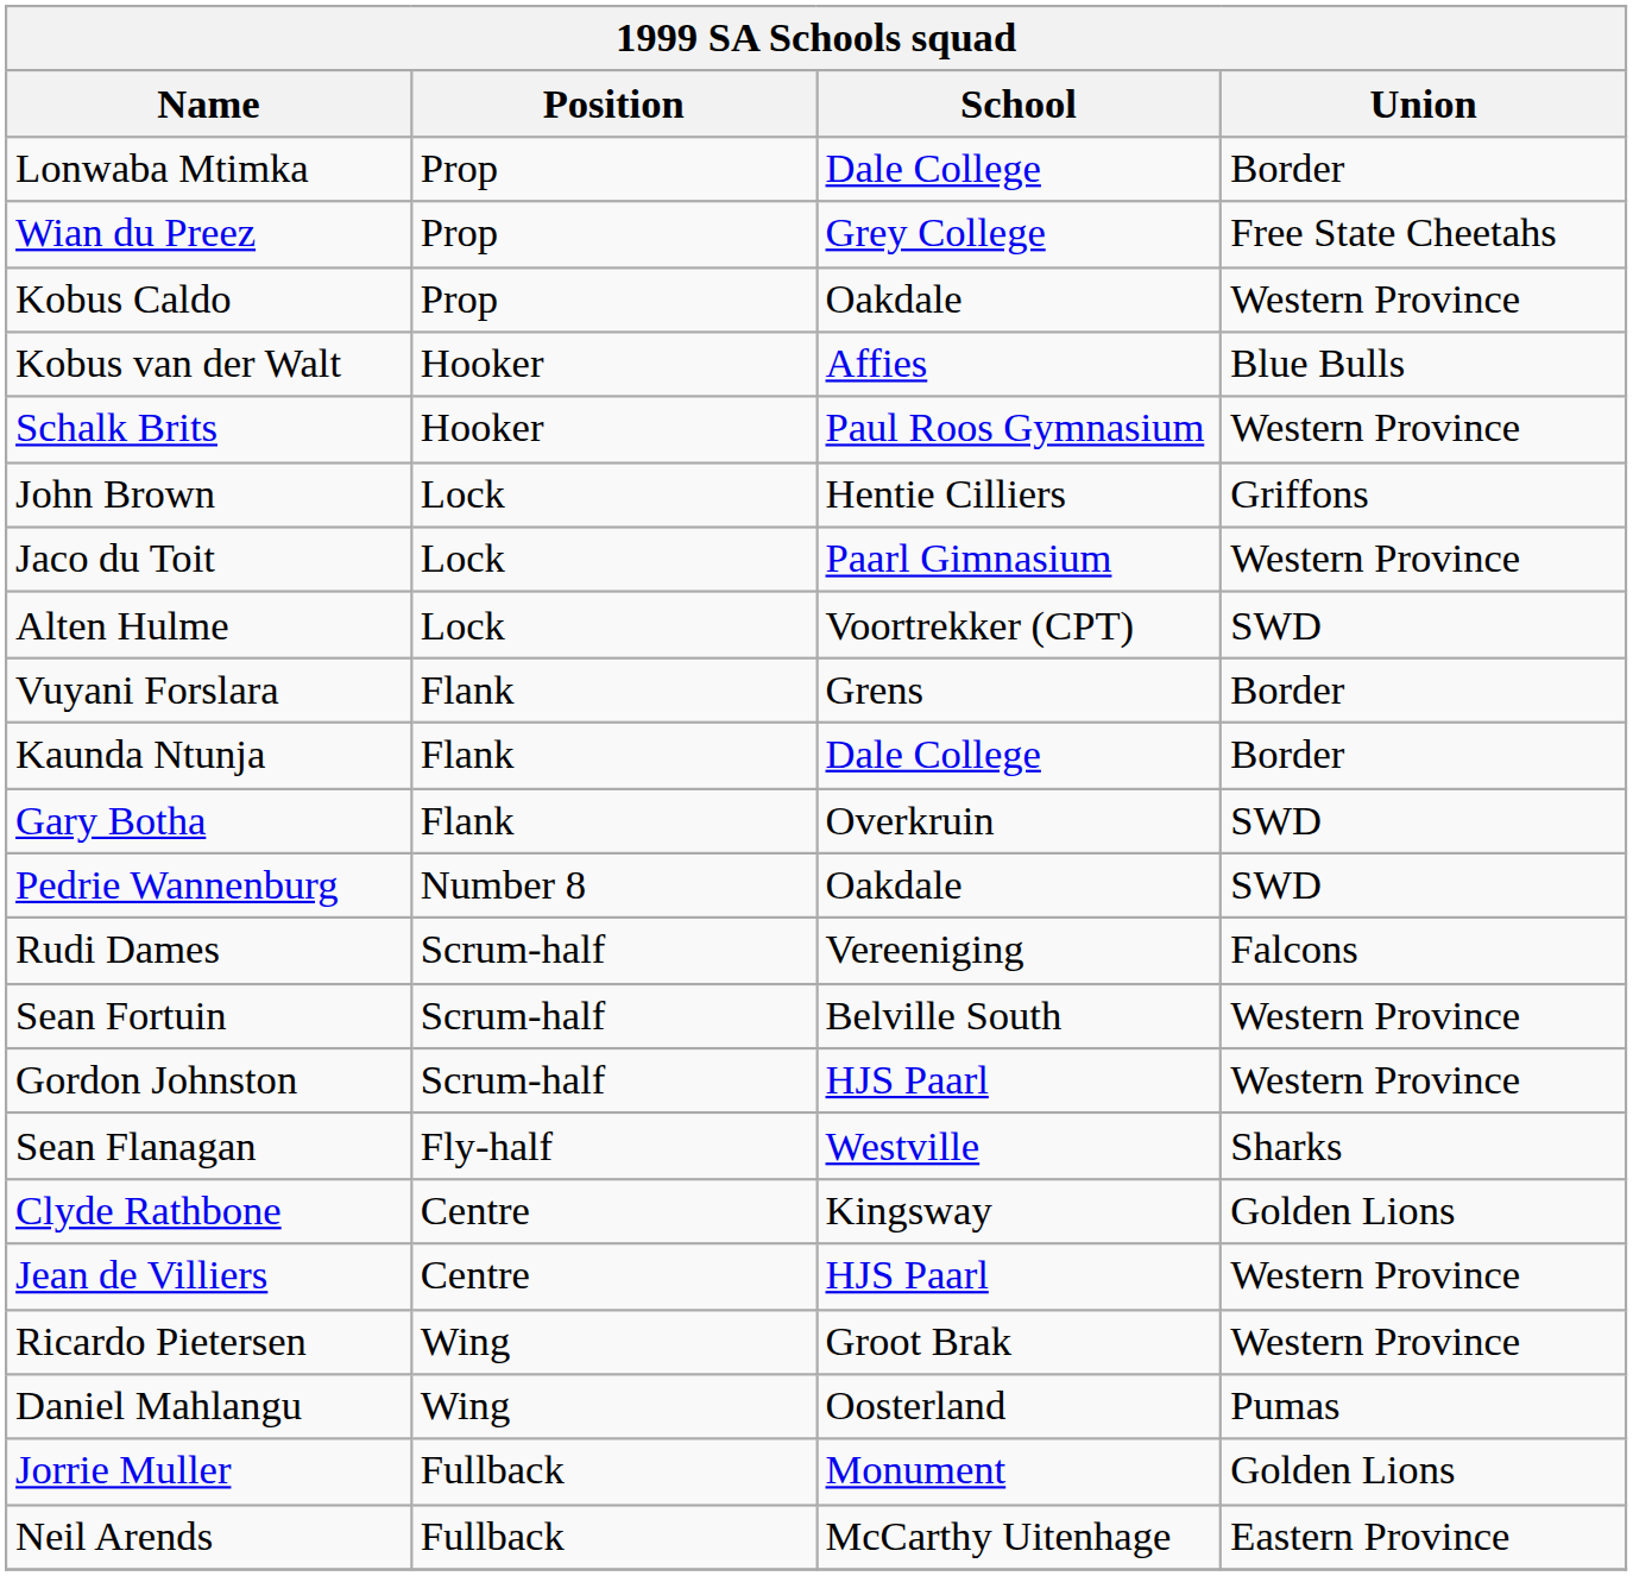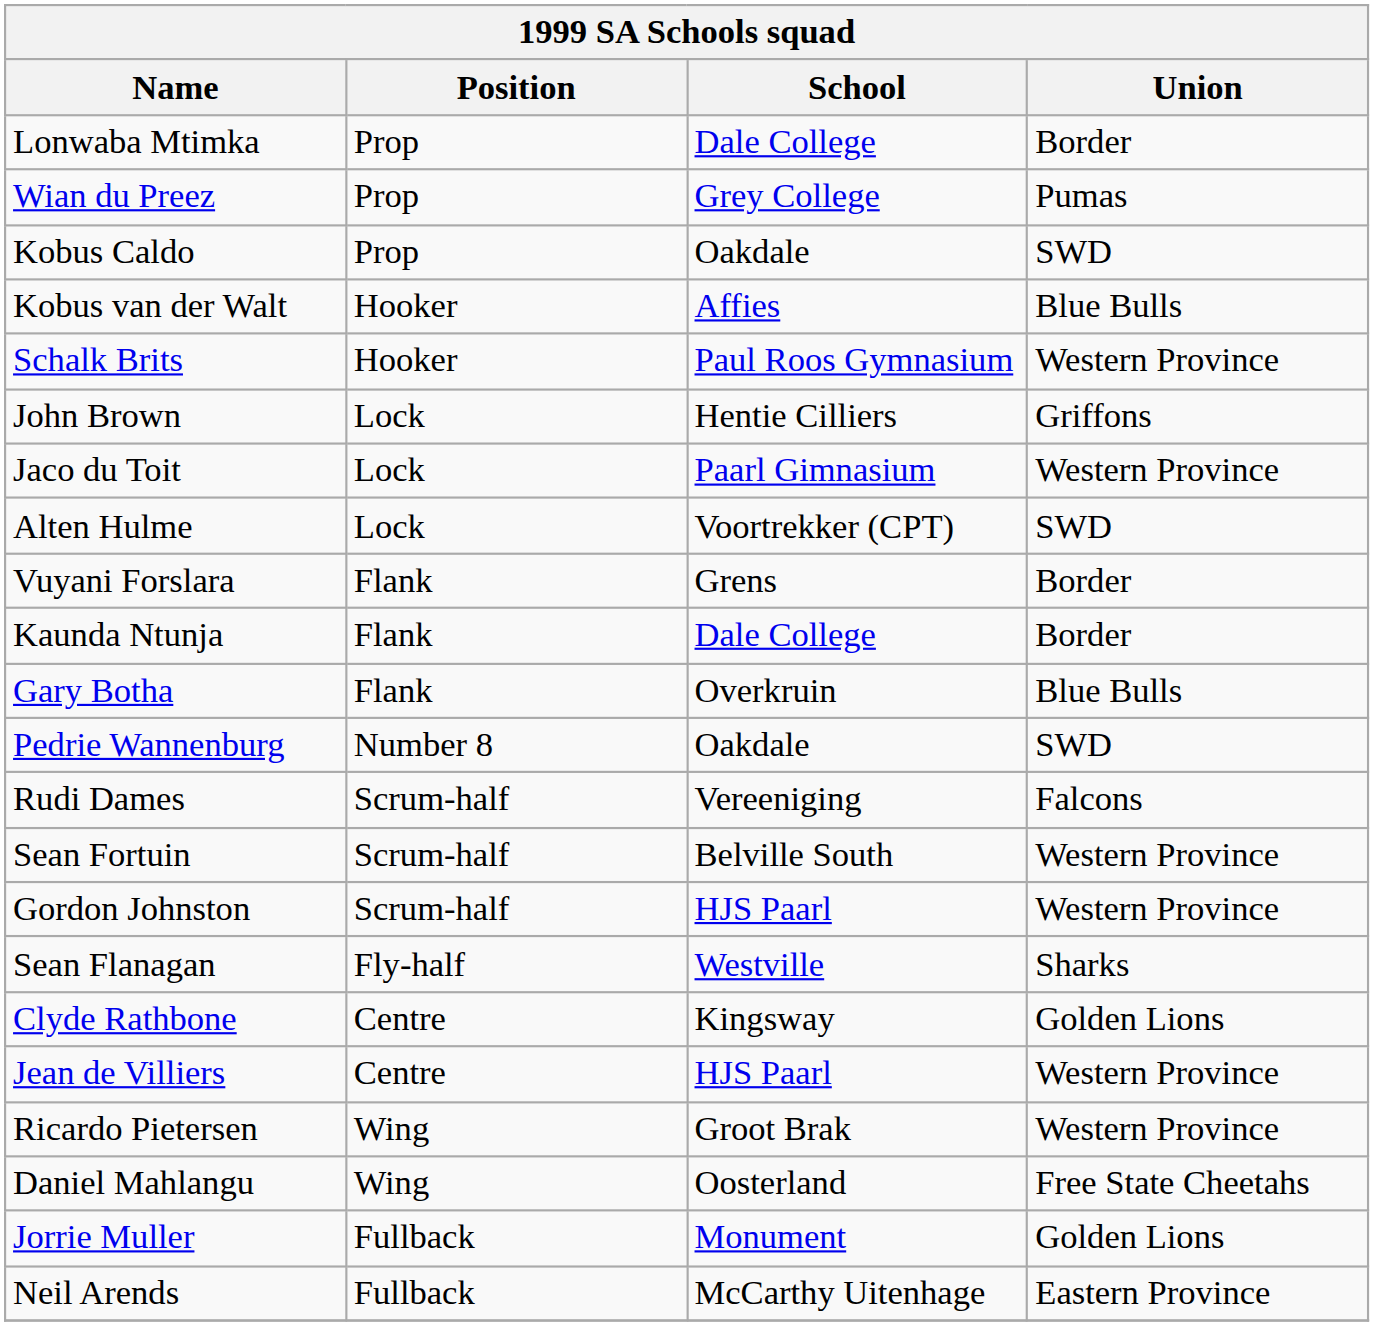 <table class="wikitable" style="text-align:left; width:50%">
 <tr>
 <th colspan="100%">1999 SA Schools squad</th>
 </tr>
 <tr>
 <th style="width:25%;">Name</th>
 <th style="width:25%;">Position</th>
 <th style="width:25%;">School</th>
 <th style="width:25%;">Union</th>
 </tr>
 <tr>
 <td>Lonwaba Mtimka</td>
 <td>Prop</td>
 <td><a href='#'>Dale College</a></td>
 <td>Border</td>
 </tr>
 <tr>
 <td><a href='#'>Wian du Preez</a></td>
 <td>Prop</td>
 <td><a href='#'>Grey College</a></td>
-<td>Free State Cheetahs</td>
+<td>Pumas</td>
 </tr>
 <tr>
 <td>Kobus Caldo</td>
 <td>Prop</td>
 <td>Oakdale</td>
-<td>Western Province</td>
+<td>SWD</td>
 </tr>
 <tr>
 <td>Kobus van der Walt</td>
 <td>Hooker</td>
 <td><a href='#'>Affies</a></td>
 <td>Blue Bulls</td>
 </tr>
 <tr>
 <td><a href='#'>Schalk Brits</a></td>
 <td>Hooker</td>
 <td><a href='#'>Paul Roos Gymnasium</a></td>
 <td>Western Province</td>
 </tr>
 <tr>
 <td>John Brown</td>
 <td>Lock</td>
 <td>Hentie Cilliers</td>
 <td>Griffons</td>
 </tr>
 <tr>
 <td>Jaco du Toit</td>
 <td>Lock</td>
 <td><a href='#'>Paarl Gimnasium</a></td>
 <td>Western Province</td>
 </tr>
 <tr>
 <td>Alten Hulme</td>
 <td>Lock</td>
 <td>Voortrekker (CPT)</td>
 <td>SWD</td>
 </tr>
 <tr>
 <td>Vuyani Forslara</td>
 <td>Flank</td>
 <td>Grens</td>
 <td>Border</td>
 </tr>
 <tr>
 <td>Kaunda Ntunja</td>
 <td>Flank</td>
 <td><a href='#'>Dale College</a></td>
 <td>Border</td>
 </tr>
 <tr>
 <td><a href='#'>Gary Botha</a></td>
 <td>Flank</td>
 <td>Overkruin</td>
-<td>SWD</td>
+<td>Blue Bulls</td>
 </tr>
 <tr>
 <td><a href='#'>Pedrie Wannenburg</a></td>
 <td>Number 8</td>
 <td>Oakdale</td>
 <td>SWD</td>
 </tr>
 <tr>
 <td>Rudi Dames</td>
 <td>Scrum-half</td>
 <td>Vereeniging</td>
 <td>Falcons</td>
 </tr>
 <tr>
 <td>Sean Fortuin</td>
 <td>Scrum-half</td>
 <td>Belville South</td>
 <td>Western Province</td>
 </tr>
 <tr>
 <td>Gordon Johnston</td>
 <td>Scrum-half</td>
 <td><a href='#'>HJS Paarl</a></td>
 <td>Western Province</td>
 </tr>
 <tr>
 <td>Sean Flanagan</td>
 <td>Fly-half</td>
 <td><a href='#'>Westville</a></td>
 <td>Sharks</td>
 </tr>
 <tr>
 <td><a href='#'>Clyde Rathbone</a></td>
 <td>Centre</td>
 <td>Kingsway</td>
 <td>Golden Lions</td>
 </tr>
 <tr>
 <td><a href='#'>Jean de Villiers</a></td>
 <td>Centre</td>
 <td><a href='#'>HJS Paarl</a></td>
 <td>Western Province</td>
 </tr>
 <tr>
 <td>Ricardo Pietersen</td>
 <td>Wing</td>
 <td>Groot Brak</td>
 <td>Western Province</td>
 </tr>
 <tr>
 <td>Daniel Mahlangu</td>
 <td>Wing</td>
 <td>Oosterland</td>
-<td>Pumas</td>
+<td>Free State Cheetahs</td>
 </tr>
 <tr>
 <td><a href='#'>Jorrie Muller</a></td>
 <td>Fullback</td>
 <td><a href='#'>Monument</a></td>
 <td>Golden Lions</td>
 </tr>
 <tr>
 <td>Neil Arends</td>
 <td>Fullback</td>
 <td>McCarthy Uitenhage</td>
 <td>Eastern Province</td>
 </tr>
 <tr>
 </tr>
 </table>
